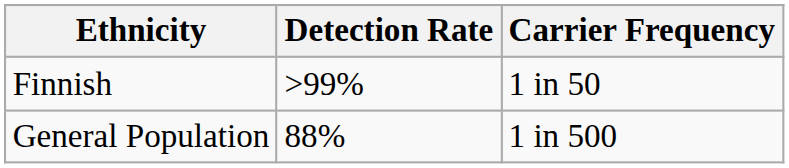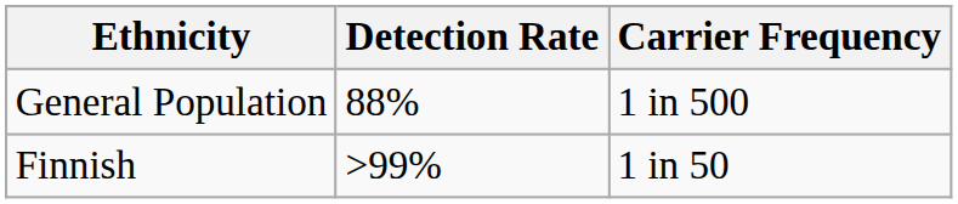 <table class="wikitable">
 <tr>
 <th>Ethnicity</th>
 <th>Detection Rate</th>
 <th>Carrier Frequency</th>
 </tr>
 <tr>
+<td>General Population</td>
+<td>88%</td>
+<td>1 in 500</td>
+</tr>
+<tr>
 <td>Finnish</td>
 <td>>99%</td>
 <td>1 in 50</td>
 </tr>
-<tr>
-<td>General Population</td>
-<td>88%</td>
-<td>1 in 500</td>
-</tr>
 </table>
